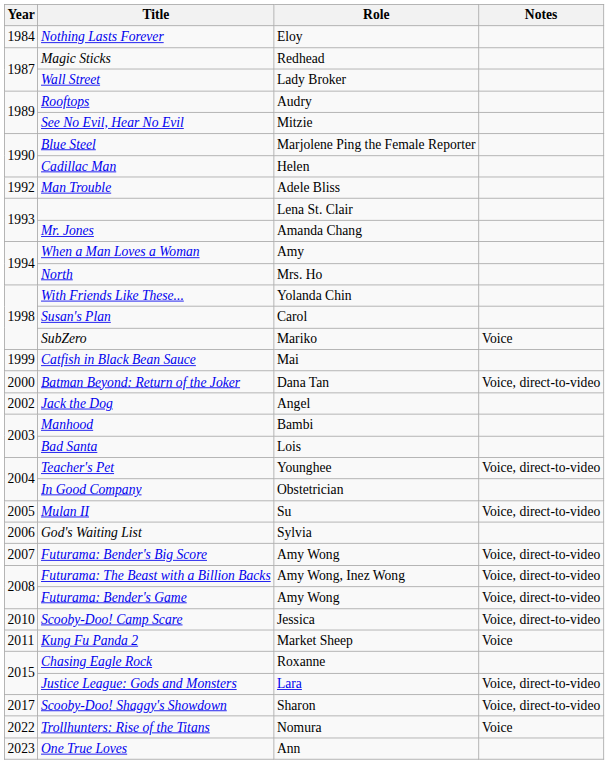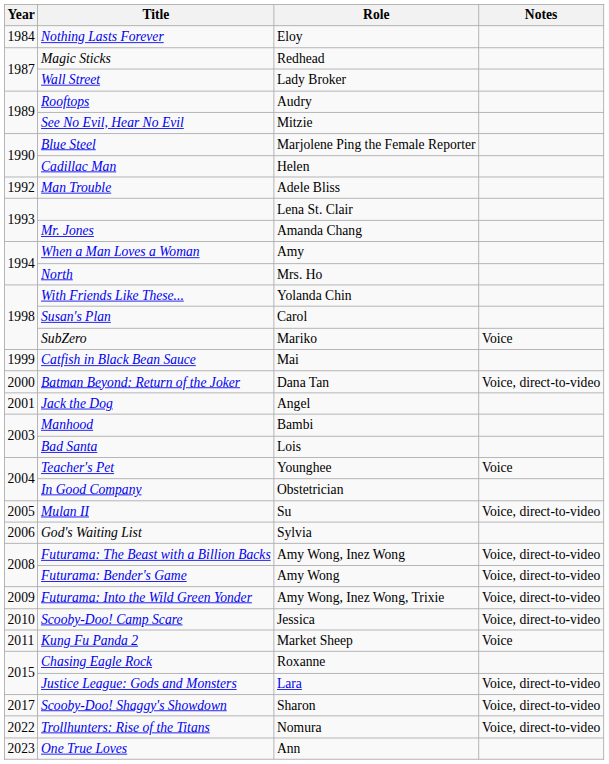 <table class="wikitable sortable">
 <tr>
 <th>Year</th>
 <th>Title</th>
 <th>Role</th>
 <th class="unsortable">Notes</th>
 </tr>
 <tr>
 <td>1984</td>
 <td><em><a href='#'>Nothing Lasts Forever</a></em></td>
 <td>Eloy</td>
 <td></td>
 </tr>
 <tr>
 <td rowspan="2">1987</td>
 <td><em>Magic Sticks</em></td>
 <td>Redhead</td>
 <td></td>
 </tr>
 <tr>
 <td><em><a href='#'>Wall Street</a></em></td>
 <td>Lady Broker</td>
 <td></td>
 </tr>
 <tr>
 <td rowspan="2">1989</td>
 <td><em><a href='#'>Rooftops</a></em></td>
 <td>Audry</td>
 <td></td>
 </tr>
 <tr>
 <td><em><a href='#'>See No Evil, Hear No Evil</a></em></td>
 <td>Mitzie</td>
 <td></td>
 </tr>
 <tr>
 <td rowspan="2">1990</td>
 <td><em><a href='#'>Blue Steel</a></em></td>
 <td>Marjolene Ping the Female Reporter</td>
 <td></td>
 </tr>
 <tr>
 <td><em><a href='#'>Cadillac Man</a></em></td>
 <td>Helen</td>
 <td></td>
 </tr>
 <tr>
 <td>1992</td>
 <td><em><a href='#'>Man Trouble</a></em></td>
 <td>Adele Bliss</td>
 <td></td>
 </tr>
 <tr>
 <td rowspan="2">1993</td>
 <td><em></em></td>
 <td>Lena St. Clair</td>
 <td></td>
 </tr>
 <tr>
 <td><em><a href='#'>Mr. Jones</a></em></td>
 <td>Amanda Chang</td>
 <td></td>
 </tr>
 <tr>
 <td rowspan="2">1994</td>
 <td><em><a href='#'>When a Man Loves a Woman</a></em></td>
 <td>Amy</td>
 <td></td>
 </tr>
 <tr>
 <td><em><a href='#'>North</a></em></td>
 <td>Mrs. Ho</td>
 <td></td>
 </tr>
 <tr>
 <td rowspan="3">1998</td>
 <td><em><a href='#'>With Friends Like These...</a></em></td>
 <td>Yolanda Chin</td>
 <td></td>
 </tr>
 <tr>
 <td><em><a href='#'>Susan's Plan</a></em></td>
 <td>Carol</td>
 <td></td>
 </tr>
 <tr>
 <td><em>SubZero</em></td>
 <td>Mariko</td>
 <td>Voice</td>
 </tr>
 <tr>
 <td>1999</td>
 <td><em><a href='#'>Catfish in Black Bean Sauce</a></em></td>
 <td>Mai</td>
 <td></td>
 </tr>
 <tr>
 <td>2000</td>
 <td><em><a href='#'>Batman Beyond: Return of the Joker</a></em></td>
 <td>Dana Tan</td>
 <td>Voice, direct-to-video</td>
 </tr>
 <tr>
-<td>2002</td>
+<td>2001</td>
 <td><em><a href='#'>Jack the Dog</a></em></td>
 <td>Angel</td>
 <td></td>
 </tr>
 <tr>
 <td rowspan="2">2003</td>
 <td><em><a href='#'>Manhood</a></em></td>
 <td>Bambi</td>
 <td></td>
 </tr>
 <tr>
 <td><em><a href='#'>Bad Santa</a></em></td>
 <td>Lois</td>
 <td></td>
 </tr>
 <tr>
 <td rowspan="2">2004</td>
 <td><em><a href='#'>Teacher's Pet</a></em></td>
 <td>Younghee</td>
-<td>Voice, direct-to-video</td>
+<td>Voice</td>
 </tr>
 <tr>
 <td><em><a href='#'>In Good Company</a></em></td>
 <td>Obstetrician</td>
 <td></td>
 </tr>
 <tr>
 <td>2005</td>
 <td><em><a href='#'>Mulan II</a></em></td>
 <td>Su</td>
 <td>Voice, direct-to-video</td>
 </tr>
 <tr>
 <td>2006</td>
 <td><em>God's Waiting List</em></td>
 <td>Sylvia</td>
 <td></td>
 </tr>
 <tr>
-<td>2007</td>
-<td><em><a href='#'>Futurama: Bender's Big Score</a></em></td>
-<td>Amy Wong</td>
-<td>Voice, direct-to-video</td>
-</tr>
-<tr>
 <td rowspan="2">2008</td>
 <td><em><a href='#'>Futurama: The Beast with a Billion Backs</a></em></td>
 <td>Amy Wong, Inez Wong</td>
 <td>Voice, direct-to-video</td>
 </tr>
 <tr>
 <td><em><a href='#'>Futurama: Bender's Game</a></em></td>
 <td>Amy Wong</td>
+<td>Voice, direct-to-video</td>
+</tr>
+<tr>
+<td>2009</td>
+<td><em><a href='#'>Futurama: Into the Wild Green Yonder</a></em></td>
+<td>Amy Wong, Inez Wong, Trixie</td>
 <td>Voice, direct-to-video</td>
 </tr>
 <tr>
 <td>2010</td>
 <td><em><a href='#'>Scooby-Doo! Camp Scare</a></em></td>
 <td>Jessica</td>
 <td>Voice, direct-to-video</td>
 </tr>
 <tr>
 <td>2011</td>
 <td><em><a href='#'>Kung Fu Panda 2</a></em></td>
 <td>Market Sheep</td>
 <td>Voice</td>
 </tr>
 <tr>
 <td rowspan="2">2015</td>
 <td><em><a href='#'>Chasing Eagle Rock</a></em></td>
 <td>Roxanne</td>
 <td></td>
 </tr>
 <tr>
 <td><em><a href='#'>Justice League: Gods and Monsters</a></em></td>
 <td><a href='#'>Lara</a></td>
 <td>Voice, direct-to-video</td>
 </tr>
 <tr>
 <td>2017</td>
 <td><em><a href='#'>Scooby-Doo! Shaggy's Showdown</a></em></td>
 <td>Sharon</td>
 <td>Voice, direct-to-video</td>
 </tr>
 <tr>
 <td>2022</td>
 <td><em><a href='#'>Trollhunters: Rise of the Titans</a></em></td>
 <td>Nomura</td>
-<td>Voice</td>
+<td>Voice, direct-to-video</td>
 </tr>
 <tr>
 <td>2023</td>
 <td><em><a href='#'>One True Loves</a></em></td>
 <td>Ann</td>
 <td></td>
 </tr>
 </table>
